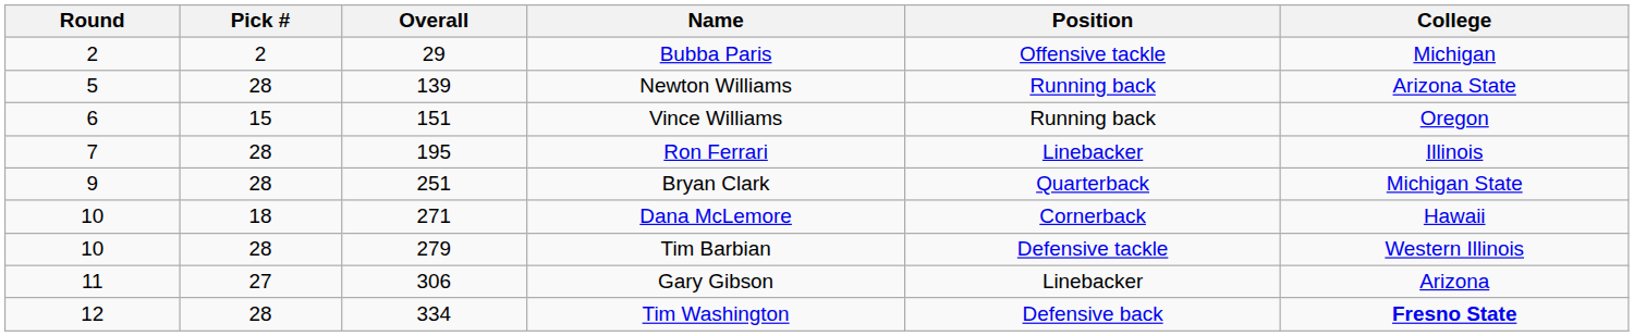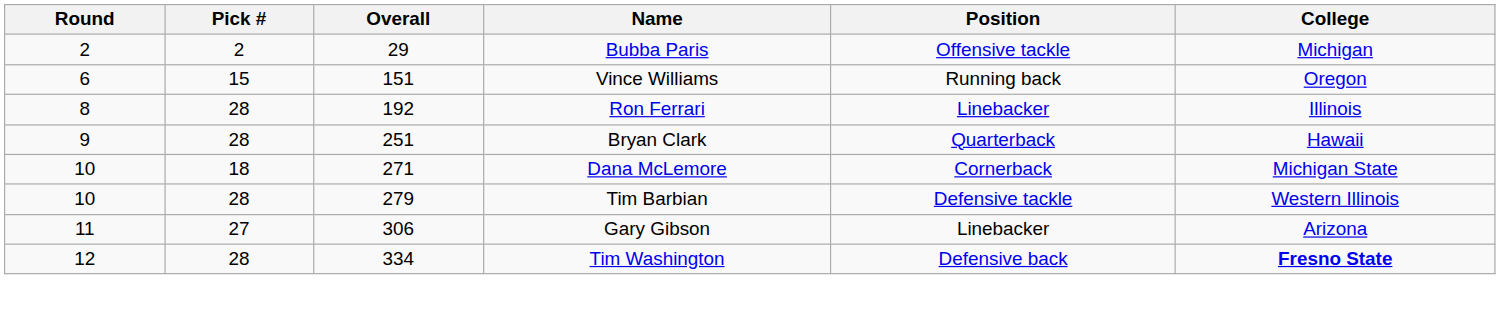 <table class="wikitable sortable sortable" style="width: 100%; text-align:center">
 <tr>
 <th>Round</th>
 <th>Pick #</th>
 <th>Overall</th>
 <th>Name</th>
 <th>Position</th>
 <th>College</th>
 </tr>
 <tr>
 <td>2</td>
 <td>2</td>
 <td>29</td>
 <td><a href='#'>Bubba Paris</a></td>
 <td><a href='#'>Offensive tackle</a></td>
 <td><a href='#'>Michigan</a></td>
 </tr>
 <tr>
-<td>5</td>
-<td>28</td>
-<td>139</td>
-<td>Newton Williams</td>
-<td><a href='#'>Running back</a></td>
-<td><a href='#'>Arizona State</a></td>
-</tr>
-<tr>
 <td>6</td>
 <td>15</td>
 <td>151</td>
 <td>Vince Williams</td>
 <td>Running back</td>
 <td><a href='#'>Oregon</a></td>
 </tr>
 <tr>
-<td>7</td>
+<td>8</td>
 <td>28</td>
-<td>195</td>
+<td>192</td>
 <td><a href='#'>Ron Ferrari</a></td>
 <td><a href='#'>Linebacker</a></td>
 <td><a href='#'>Illinois</a></td>
 </tr>
 <tr>
 <td>9</td>
 <td>28</td>
 <td>251</td>
 <td>Bryan Clark</td>
 <td><a href='#'>Quarterback</a></td>
-<td><a href='#'>Michigan State</a></td>
+<td><a href='#'>Hawaii</a></td>
 </tr>
 <tr>
 <td>10</td>
 <td>18</td>
 <td>271</td>
 <td><a href='#'>Dana McLemore</a></td>
 <td><a href='#'>Cornerback</a></td>
-<td><a href='#'>Hawaii</a></td>
+<td><a href='#'>Michigan State</a></td>
 </tr>
 <tr>
 <td>10</td>
 <td>28</td>
 <td>279</td>
 <td>Tim Barbian</td>
 <td><a href='#'>Defensive tackle</a></td>
 <td><a href='#'>Western Illinois</a></td>
 </tr>
 <tr>
 <td>11</td>
 <td>27</td>
 <td>306</td>
 <td>Gary Gibson</td>
 <td>Linebacker</td>
 <td><a href='#'>Arizona</a></td>
 </tr>
 <tr>
 <td>12</td>
 <td>28</td>
 <td>334</td>
 <td><a href='#'>Tim Washington</a></td>
 <td><a href='#'>Defensive back</a></td>
 <td><strong><a href='#'>Fresno State</a></strong></td>
 </tr>
 </table>
